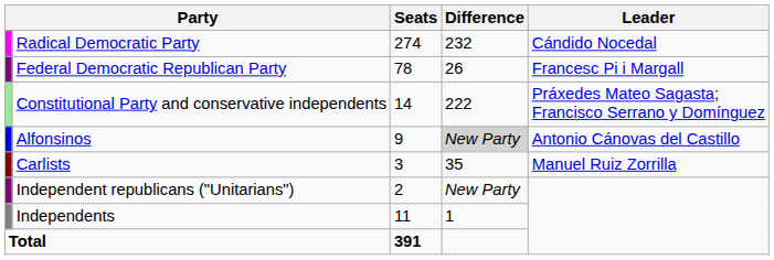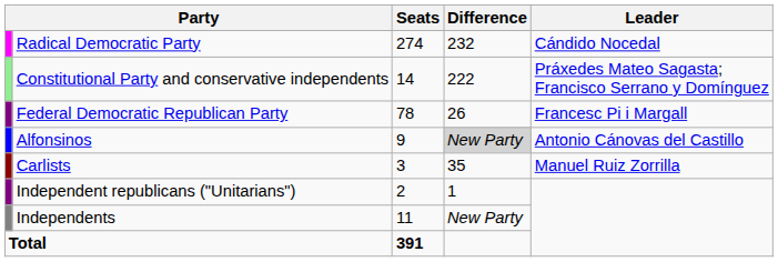 <table class=wikitable>
 <tr>
 <th colspan="2">Party</th>
 <th>Seats</th>
 <th>Difference</th>
 <th>Leader</th>
 </tr>
 <tr>
 <td align=center bgcolor=magenta></td>
 <td><a href='#'>Radical Democratic Party</a></td>
 <td>274</td>
 <td>232</td>
 <td><a href='#'>Cándido Nocedal</a></td>
 </tr>
 <tr>
+<td align=center bgcolor=lightgreen></td>
+<td><a href='#'>Constitutional Party</a> and conservative independents</td>
+<td>14</td>
+<td>222</td>
+<td><a href='#'>Práxedes Mateo Sagasta</a>;<br><a href='#'>Francisco Serrano y Domínguez</a></td>
+</tr>
+<tr>
 <td align=center bgcolor=purple></td>
 <td><a href='#'>Federal Democratic Republican Party</a></td>
 <td>78</td>
 <td>26</td>
 <td><a href='#'>Francesc Pi i Margall</a></td>
-</tr>
-<tr>
-<td align=center bgcolor=lightgreen></td>
-<td><a href='#'>Constitutional Party</a> and conservative independents</td>
-<td>14</td>
-<td>222</td>
-<td><a href='#'>Práxedes Mateo Sagasta</a>;<br><a href='#'>Francisco Serrano y Domínguez</a></td>
 </tr>
 <tr>
 <td align=center bgcolor=blue></td>
 <td><a href='#'>Alfonsinos</a></td>
 <td>9</td>
 <td style="background: lightgrey;"><em>New Party</em></td>
 <td><a href='#'>Antonio Cánovas del Castillo</a></td>
 </tr>
 <tr>
 <td align=center bgcolor=darkred></td>
 <td><a href='#'>Carlists</a></td>
 <td>3</td>
 <td>35</td>
 <td><a href='#'>Manuel Ruiz Zorrilla</a></td>
 </tr>
 <tr>
 <td align=center bgcolor=purple></td>
 <td>Independent republicans ("Unitarians")</td>
 <td>2</td>
-<td><em>New Party</em></td>
+<td>1</td>
 </tr>
 <tr>
 <td align=center bgcolor=grey></td>
 <td>Independents</td>
 <td>11</td>
-<td>1</td>
+<td><em>New Party</em></td>
 </tr>
 <tr>
 <td colspan="2"><strong>Total</strong></td>
 <td><strong>391</strong></td>
 <td></td>
 </tr>
 </table>
